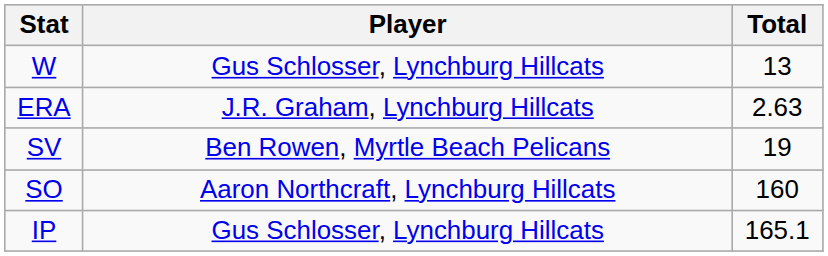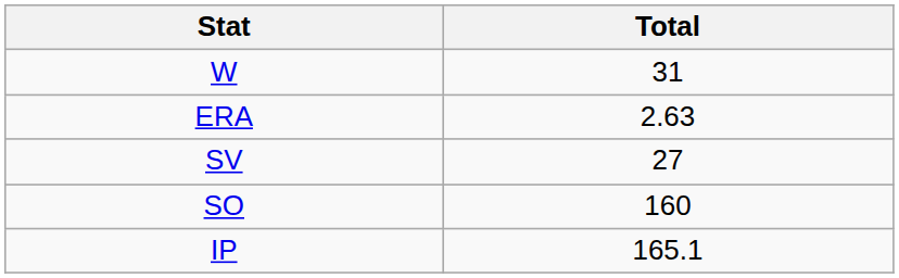 <table class="wikitable" width="40%" style="text-align:center;">
 <tr>
 <th width="5%">Stat</th>
-<th width="60%">Player</th>
 <th width="5%">Total</th>
 </tr>
 <tr>
 <td><a href='#'>W</a></td>
-<td><a href='#'>Gus Schlosser</a>, <a href='#'>Lynchburg Hillcats</a></td>
-<td>13</td>
+<td>31</td>
 </tr>
 <tr>
 <td><a href='#'>ERA</a></td>
-<td><a href='#'>J.R. Graham</a>, <a href='#'>Lynchburg Hillcats</a></td>
 <td>2.63</td>
 </tr>
 <tr>
 <td><a href='#'>SV</a></td>
-<td><a href='#'>Ben Rowen</a>, <a href='#'>Myrtle Beach Pelicans</a></td>
-<td>19</td>
+<td>27</td>
 </tr>
 <tr>
 <td><a href='#'>SO</a></td>
-<td><a href='#'>Aaron Northcraft</a>, <a href='#'>Lynchburg Hillcats</a></td>
 <td>160</td>
 </tr>
 <tr>
 <td><a href='#'>IP</a></td>
-<td><a href='#'>Gus Schlosser</a>, <a href='#'>Lynchburg Hillcats</a></td>
 <td>165.1</td>
 </tr>
 </table>
